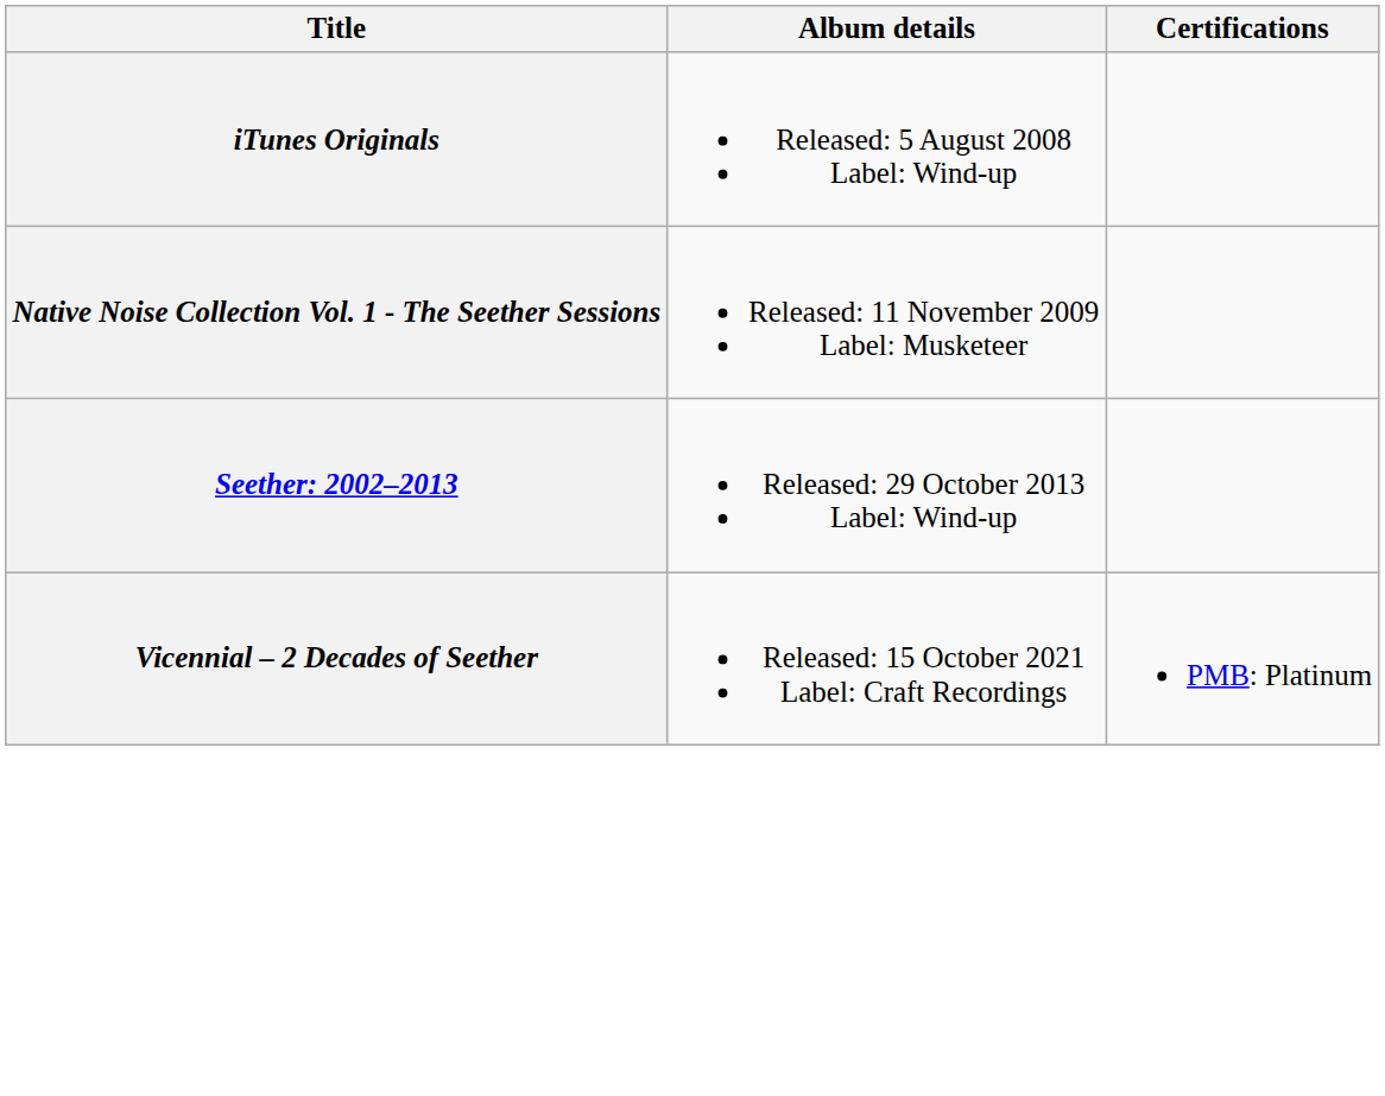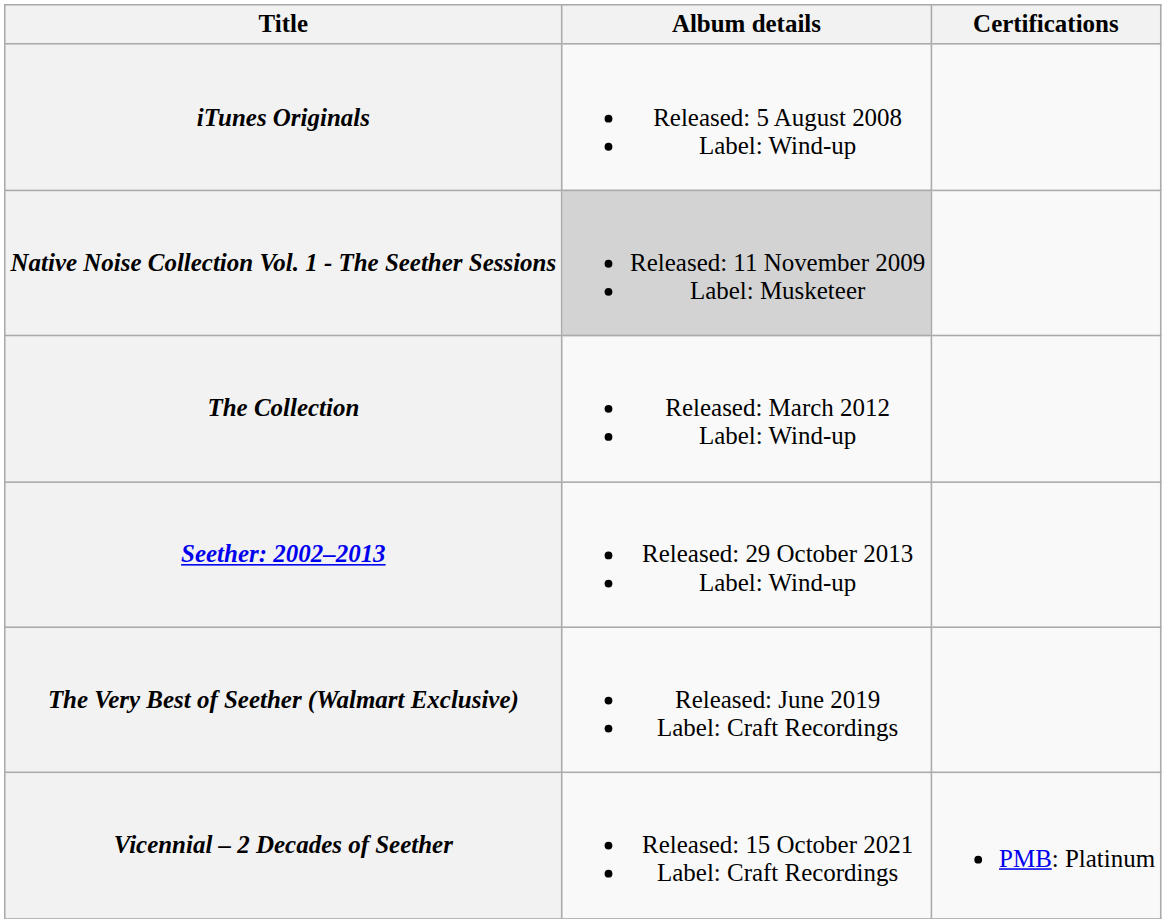 <table class="wikitable plainrowheaders"  style="text-align:center;">
 <tr>
 <th>Title</th>
 <th>Album details</th>
 <th>Certifications</th>
 </tr>
 <tr>
 <th scope="row"><em>iTunes Originals</em></th>
 <td><br><ul><li>Released: 5 August 2008</li><li>Label: Wind-up</li></ul></td>
 <td></td>
 </tr>
 <tr>
 <th scope="row"><em>Native Noise Collection Vol. 1 - The Seether Sessions</em></th>
-<td><br><ul><li>Released: 11 November 2009</li><li>Label: Musketeer</li></ul></td>
+<td style="background: lightgrey;"><br><ul><li>Released: 11 November 2009</li><li>Label: Musketeer</li></ul></td>
+<td></td>
+</tr>
+<tr>
+<th scope="row"><em>The Collection</em></th>
+<td><br><ul><li>Released: March 2012</li><li>Label: Wind-up</li></ul></td>
 <td></td>
 </tr>
 <tr>
 <th scope="row"><em><a href='#'>Seether: 2002–2013</a></em></th>
 <td><br><ul><li>Released: 29 October 2013</li><li>Label: Wind-up</li></ul></td>
 <td></td>
 </tr>
 <tr>
+<th scope="row"><em>The Very Best of Seether (Walmart Exclusive)</em></th>
+<td><br><ul><li>Released: June 2019</li><li>Label: Craft Recordings</li></ul></td>
+<td></td>
+</tr>
+<tr>
 <th scope="row"><em>Vicennial – 2 Decades of Seether</em></th>
 <td><br><ul><li>Released: 15 October 2021</li><li>Label: Craft Recordings</li></ul></td>
 <td><br><ul><li><a href='#'>PMB</a>: Platinum</li></ul></td>
 </tr>
 </table>
